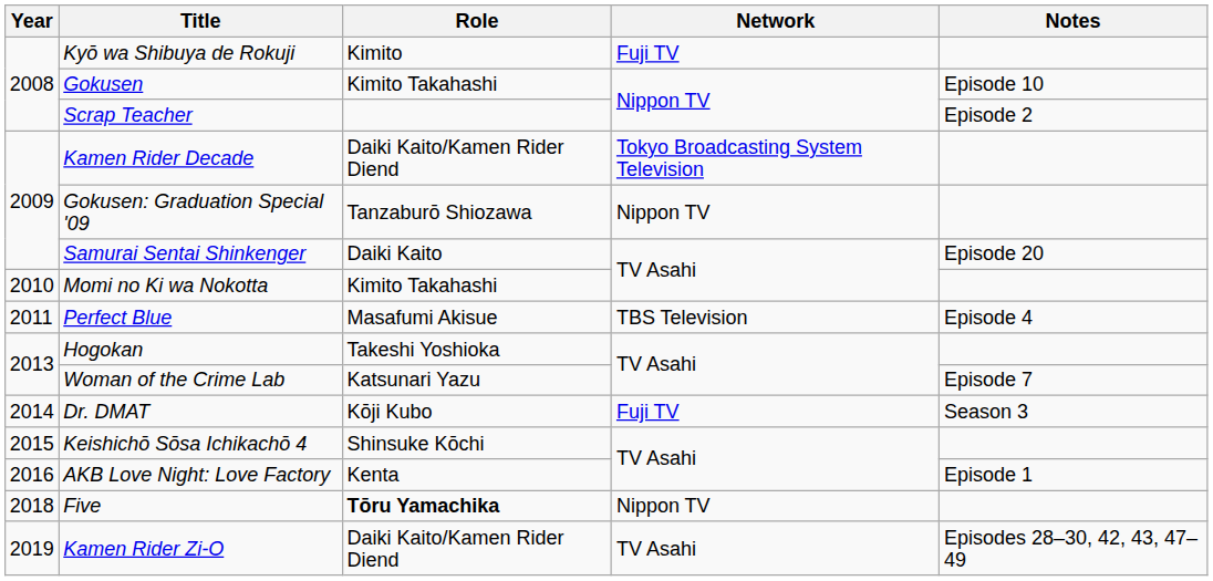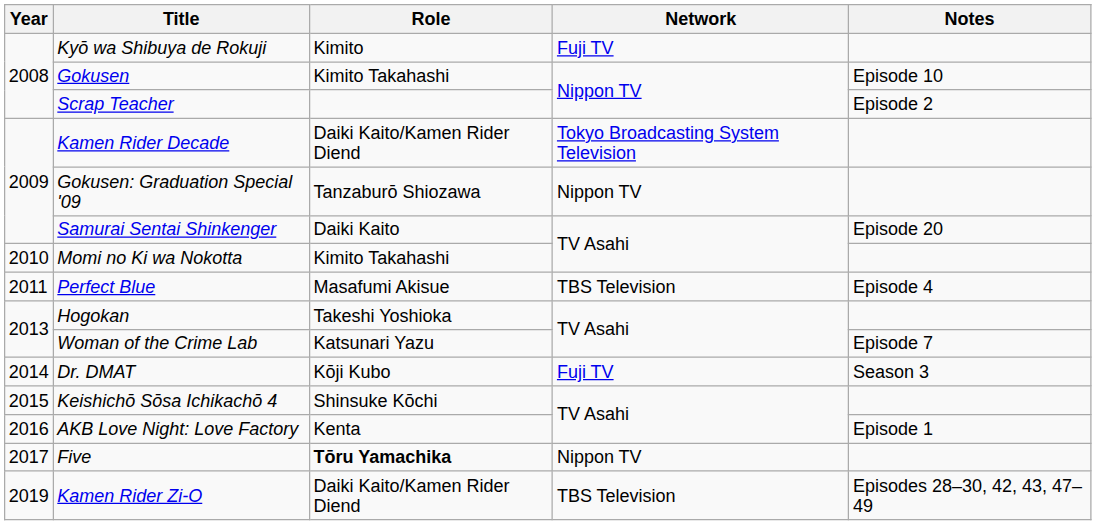 <table class="wikitable" style="font-size: 90%;">
 <tr>
 <th>Year</th>
 <th>Title</th>
 <th>Role</th>
 <th>Network</th>
 <th>Notes</th>
 </tr>
 <tr>
 <td rowspan="3">2008</td>
 <td><em>Kyō wa Shibuya de Rokuji</em></td>
 <td>Kimito</td>
 <td><a href='#'>Fuji TV</a></td>
 <td></td>
 </tr>
 <tr>
 <td><em><a href='#'>Gokusen</a></em></td>
 <td>Kimito Takahashi</td>
 <td rowspan="2"><a href='#'>Nippon TV</a></td>
 <td>Episode 10</td>
 </tr>
 <tr>
 <td><em><a href='#'>Scrap Teacher</a></em></td>
 <td></td>
 <td>Episode 2</td>
 </tr>
 <tr>
 <td rowspan="3">2009</td>
 <td><em><a href='#'>Kamen Rider Decade</a></em></td>
 <td>Daiki Kaito/Kamen Rider Diend</td>
 <td><a href='#'>Tokyo Broadcasting System Television</a></td>
 <td></td>
 </tr>
 <tr>
 <td><em>Gokusen: Graduation Special '09</em></td>
 <td>Tanzaburō Shiozawa</td>
 <td>Nippon TV</td>
 <td></td>
 </tr>
 <tr>
 <td><em><a href='#'>Samurai Sentai Shinkenger</a></em></td>
 <td>Daiki Kaito</td>
 <td rowspan="2">TV Asahi</td>
 <td>Episode 20</td>
 </tr>
 <tr>
 <td>2010</td>
 <td><em>Momi no Ki wa Nokotta</em></td>
 <td>Kimito Takahashi</td>
 <td></td>
 </tr>
 <tr>
 <td>2011</td>
 <td><em><a href='#'>Perfect Blue</a></em></td>
 <td>Masafumi Akisue</td>
 <td>TBS Television</td>
 <td>Episode 4</td>
 </tr>
 <tr>
 <td rowspan="2">2013</td>
 <td><em>Hogokan</em></td>
 <td>Takeshi Yoshioka</td>
 <td rowspan="2">TV Asahi</td>
 <td></td>
 </tr>
 <tr>
 <td><em>Woman of the Crime Lab</em></td>
 <td>Katsunari Yazu</td>
 <td>Episode 7</td>
 </tr>
 <tr>
 <td>2014</td>
 <td><em>Dr. DMAT</em></td>
 <td>Kōji Kubo</td>
 <td><a href='#'>Fuji TV</a></td>
 <td>Season 3</td>
 </tr>
 <tr>
 <td>2015</td>
 <td><em>Keishichō Sōsa Ichikachō 4</em></td>
 <td>Shinsuke Kōchi</td>
 <td rowspan="2">TV Asahi</td>
 <td></td>
 </tr>
 <tr>
 <td>2016</td>
 <td><em>AKB Love Night: Love Factory</em></td>
 <td>Kenta</td>
 <td>Episode 1</td>
 </tr>
 <tr>
-<td>2018</td>
+<td>2017</td>
 <td><em>Five</em></td>
 <td><strong>Tōru Yamachika</strong></td>
 <td>Nippon TV</td>
 <td></td>
 </tr>
 <tr>
 <td>2019</td>
 <td><em><a href='#'>Kamen Rider Zi-O</a></em></td>
 <td>Daiki Kaito/Kamen Rider Diend</td>
-<td>TV Asahi</td>
+<td>TBS Television</td>
 <td>Episodes 28–30, 42, 43, 47–49</td>
 </tr>
 </table>
